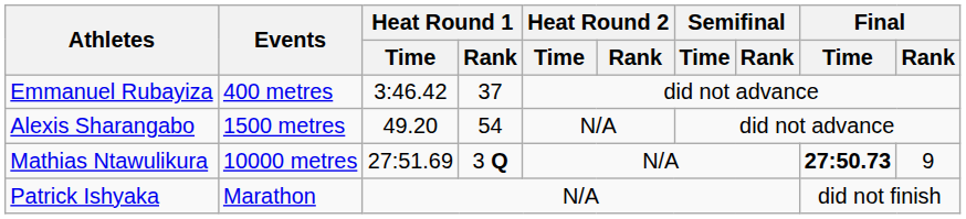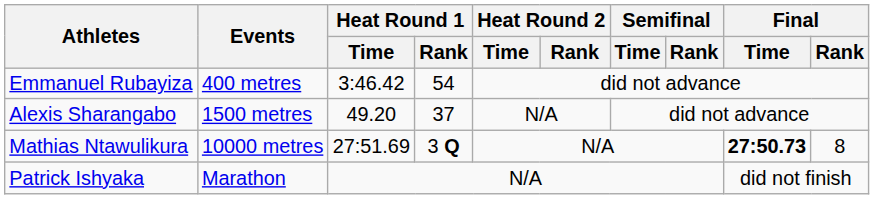 <table class=wikitable style=font-size:90%>
 <tr>
 <th rowspan=2>Athletes</th>
 <th rowspan=2>Events</th>
 <th colspan=2>Heat Round 1</th>
 <th colspan=2>Heat Round 2</th>
 <th colspan=2>Semifinal</th>
 <th colspan=2>Final</th>
 </tr>
 <tr>
 <th>Time</th>
 <th>Rank</th>
 <th>Time</th>
 <th>Rank</th>
 <th>Time</th>
 <th>Rank</th>
 <th>Time</th>
 <th>Rank</th>
 </tr>
 <tr>
 <td><a href='#'>Emmanuel Rubayiza</a></td>
 <td><a href='#'>400 metres</a></td>
 <td align=center>3:46.42</td>
-<td align=center>37</td>
+<td align=center>54</td>
 <td align=center colspan=6>did not advance</td>
 </tr>
 <tr>
 <td><a href='#'>Alexis Sharangabo</a></td>
 <td><a href='#'>1500 metres</a></td>
 <td align=center>49.20</td>
-<td align=center>54</td>
+<td align=center>37</td>
 <td align=center colspan=2>N/A</td>
 <td align=center colspan=4>did not advance</td>
 </tr>
 <tr>
 <td><a href='#'>Mathias Ntawulikura</a></td>
 <td><a href='#'>10000 metres</a></td>
 <td align=center>27:51.69</td>
 <td align=center>3 <strong>Q</strong></td>
 <td align=center colspan=4>N/A</td>
 <td align=center><strong>27:50.73</strong></td>
-<td align=center>9</td>
+<td align=center>8</td>
 </tr>
 <tr>
 <td><a href='#'>Patrick Ishyaka</a></td>
 <td><a href='#'>Marathon</a></td>
 <td align=center colspan=6>N/A</td>
 <td align=center colspan=2>did not finish</td>
 </tr>
 </table>
